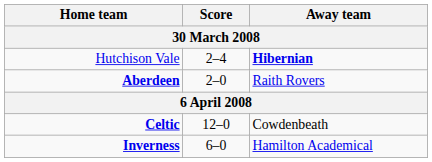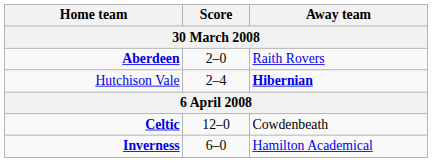 <table class="wikitable" style="border-collapse: collapse;">
 <tr>
 <th align="right" width="200">Home team</th>
 <th align="center" width="70">Score</th>
 <th align="left" width="200">Away team</th>
 </tr>
 <tr>
 <th colspan="3" align="center">30 March 2008</th>
 </tr>
 <tr>
+<td style="text-align:right;"><strong><a href='#'>Aberdeen</a></strong></td>
+<td style="text-align:center;">2–0</td>
+<td style="text-align:left;"><a href='#'>Raith Rovers</a></td>
+</tr>
+<tr>
 <td style="text-align:right;"><a href='#'>Hutchison Vale</a></td>
 <td style="text-align:center;">2–4</td>
 <td style="text-align:left;"><strong><a href='#'>Hibernian</a></strong></td>
-</tr>
-<tr>
-<td style="text-align:right;"><strong><a href='#'>Aberdeen</a></strong></td>
-<td style="text-align:center;">2–0</td>
-<td style="text-align:left;"><a href='#'>Raith Rovers</a></td>
 </tr>
 <tr>
 <th colspan="3" align="center">6 April 2008</th>
 </tr>
 <tr>
 <td style="text-align:right;"><strong><a href='#'>Celtic</a></strong></td>
 <td style="text-align:center;">12–0</td>
 <td style="text-align:left;">Cowdenbeath</td>
 </tr>
 <tr>
 <td style="text-align:right;"><strong><a href='#'>Inverness</a></strong></td>
 <td style="text-align:center;">6–0</td>
 <td style="text-align:left;"><a href='#'>Hamilton Academical</a></td>
 </tr>
 </table>
